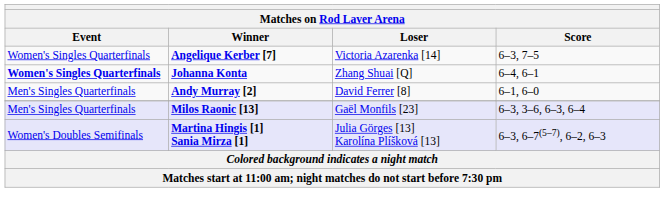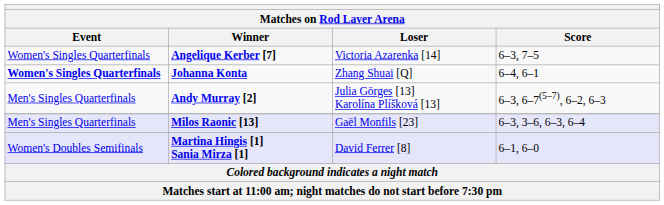 <table class="wikitable collapsible uncollapsed" style="margin:1em auto;">
 <tr>
 <th colspan=4></th>
 </tr>
 <tr>
 <th colspan=4><strong>Matches on <a href='#'>Rod Laver Arena</a></strong></th>
 </tr>
 <tr>
 <th style="width:220px;">Event</th>
 <th style="width:220px;">Winner</th>
 <th style="width:220px;">Loser</th>
 <th style="width:220px;">Score</th>
 </tr>
 <tr>
 <td><a href='#'>Women's Singles Quarterfinals</a></td>
 <td><strong> <a href='#'>Angelique Kerber</a> [7]</strong></td>
 <td> <a href='#'>Victoria Azarenka</a> [14]</td>
 <td>6–3, 7–5</td>
 </tr>
 <tr>
 <td><strong><a href='#'>Women's Singles Quarterfinals</a></strong></td>
 <td><strong> <a href='#'>Johanna Konta</a></strong></td>
 <td> <a href='#'>Zhang Shuai</a> [Q]</td>
 <td>6–4, 6–1</td>
 </tr>
 <tr>
 <td><a href='#'>Men's Singles Quarterfinals</a></td>
 <td><strong> <a href='#'>Andy Murray</a> [2]</strong></td>
-<td> <a href='#'>David Ferrer</a> [8]</td>
-<td>6–1, 6–0</td>
+<td> <a href='#'>Julia Görges</a> [13]<br> <a href='#'>Karolína Plíšková</a> [13]</td>
+<td>6–3, 6–7<sup>(5–7)</sup>, 6–2, 6–3</td>
 </tr>
 <tr>
 </tr>
 <tr bgcolor=lavender>
 <td><a href='#'>Men's Singles Quarterfinals</a></td>
 <td><strong> <a href='#'>Milos Raonic</a> [13]</strong></td>
 <td> <a href='#'>Gaël Monfils</a> [23]</td>
 <td>6–3, 3–6, 6–3, 6–4</td>
 </tr>
 <tr bgcolor=lavender>
 <td><a href='#'>Women's Doubles Semifinals</a></td>
 <td><strong> <a href='#'>Martina Hingis</a> [1]<br> <a href='#'>Sania Mirza</a> [1]</strong></td>
-<td> <a href='#'>Julia Görges</a> [13]<br> <a href='#'>Karolína Plíšková</a> [13]</td>
-<td>6–3, 6–7<sup>(5–7)</sup>, 6–2, 6–3</td>
+<td> <a href='#'>David Ferrer</a> [8]</td>
+<td>6–1, 6–0</td>
 </tr>
 <tr>
 <th colspan=4><em>Colored background indicates a night match</em></th>
 </tr>
 <tr>
 <th colspan=4>Matches start at 11:00 am; night matches do not start before 7:30 pm</th>
 </tr>
 </table>
